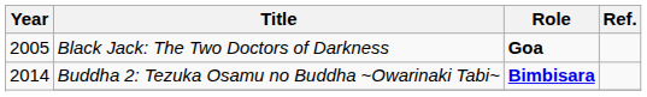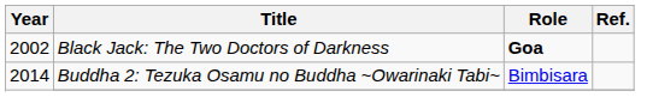 <table class="wikitable">
 <tr>
 <th>Year</th>
 <th>Title</th>
 <th>Role</th>
 <th>Ref.</th>
 </tr>
 <tr>
-<td>2005</td>
+<td>2002</td>
 <td><em>Black Jack: The Two Doctors of Darkness</em></td>
 <td><strong>Goa</strong></td>
 <td></td>
 </tr>
 <tr>
 <td rowspan="2">2014</td>
 <td><em>Buddha 2: Tezuka Osamu no Buddha ~Owarinaki Tabi~</em></td>
-<td><strong><a href='#'>Bimbisara</a></strong></td>
+<td><a href='#'>Bimbisara</a></td>
 <td></td>
 </tr>
 <tr>
 </tr>
 </table>
